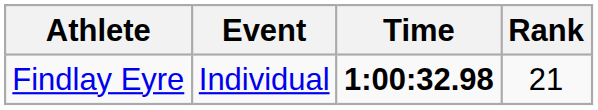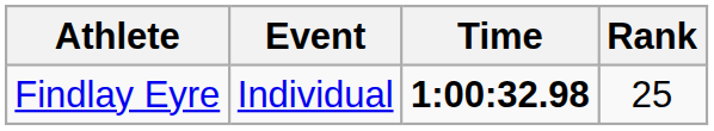 <table class="wikitable" style="font-size:90%">
 <tr>
 <th>Athlete</th>
 <th>Event</th>
 <th>Time</th>
 <th>Rank</th>
 </tr>
 <tr align=center>
 <td align=left><a href='#'>Findlay Eyre</a></td>
 <td align=left><a href='#'>Individual</a></td>
 <td><strong>1:00:32.98</strong></td>
-<td>21</td>
+<td>25</td>
 </tr>
 </table>
